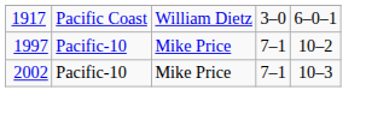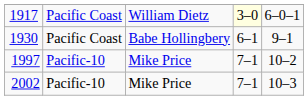 <table class=wikitable style="text-align:center">
 <tr>
 </tr>
 <tr>
 <td><a href='#'>1917</a></td>
 <td align=left><a href='#'>Pacific Coast</a></td>
 <td align=left><a href='#'>William Dietz</a></td>
-<td>3–0</td>
+<td style="background: lightyellow;">3–0</td>
 <td>6–0–1</td>
+</tr>
+<tr>
+<td><a href='#'>1930</a></td>
+<td align=left>Pacific Coast</td>
+<td align=left><a href='#'>Babe Hollingbery</a></td>
+<td>6–1</td>
+<td>9–1</td>
 </tr>
 <tr>
 <td> <a href='#'>1997</a></td>
 <td align=left><a href='#'>Pacific-10</a></td>
 <td align=left><a href='#'>Mike Price</a></td>
 <td>7–1</td>
 <td>10–2</td>
 </tr>
 <tr>
 <td> <a href='#'>2002</a></td>
 <td align=left>Pacific-10</td>
 <td align=left>Mike Price</td>
 <td>7–1</td>
 <td>10–3</td>
 </tr>
 </table>
